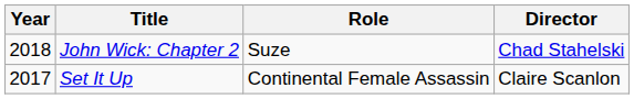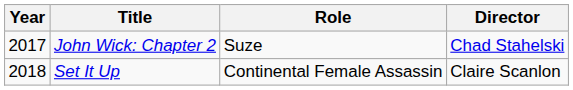 <table class="wikitable sortable">
 <tr>
 <th>Year</th>
 <th>Title</th>
 <th>Role</th>
 <th>Director</th>
 </tr>
 <tr>
-<td>2018</td>
+<td>2017</td>
 <td><em><a href='#'>John Wick: Chapter 2</a></em></td>
 <td>Suze</td>
 <td><a href='#'>Chad Stahelski</a></td>
 </tr>
 <tr>
-<td>2017</td>
+<td>2018</td>
 <td><em><a href='#'>Set It Up</a></em></td>
 <td>Continental Female Assassin</td>
 <td>Claire Scanlon</td>
 </tr>
 </table>
